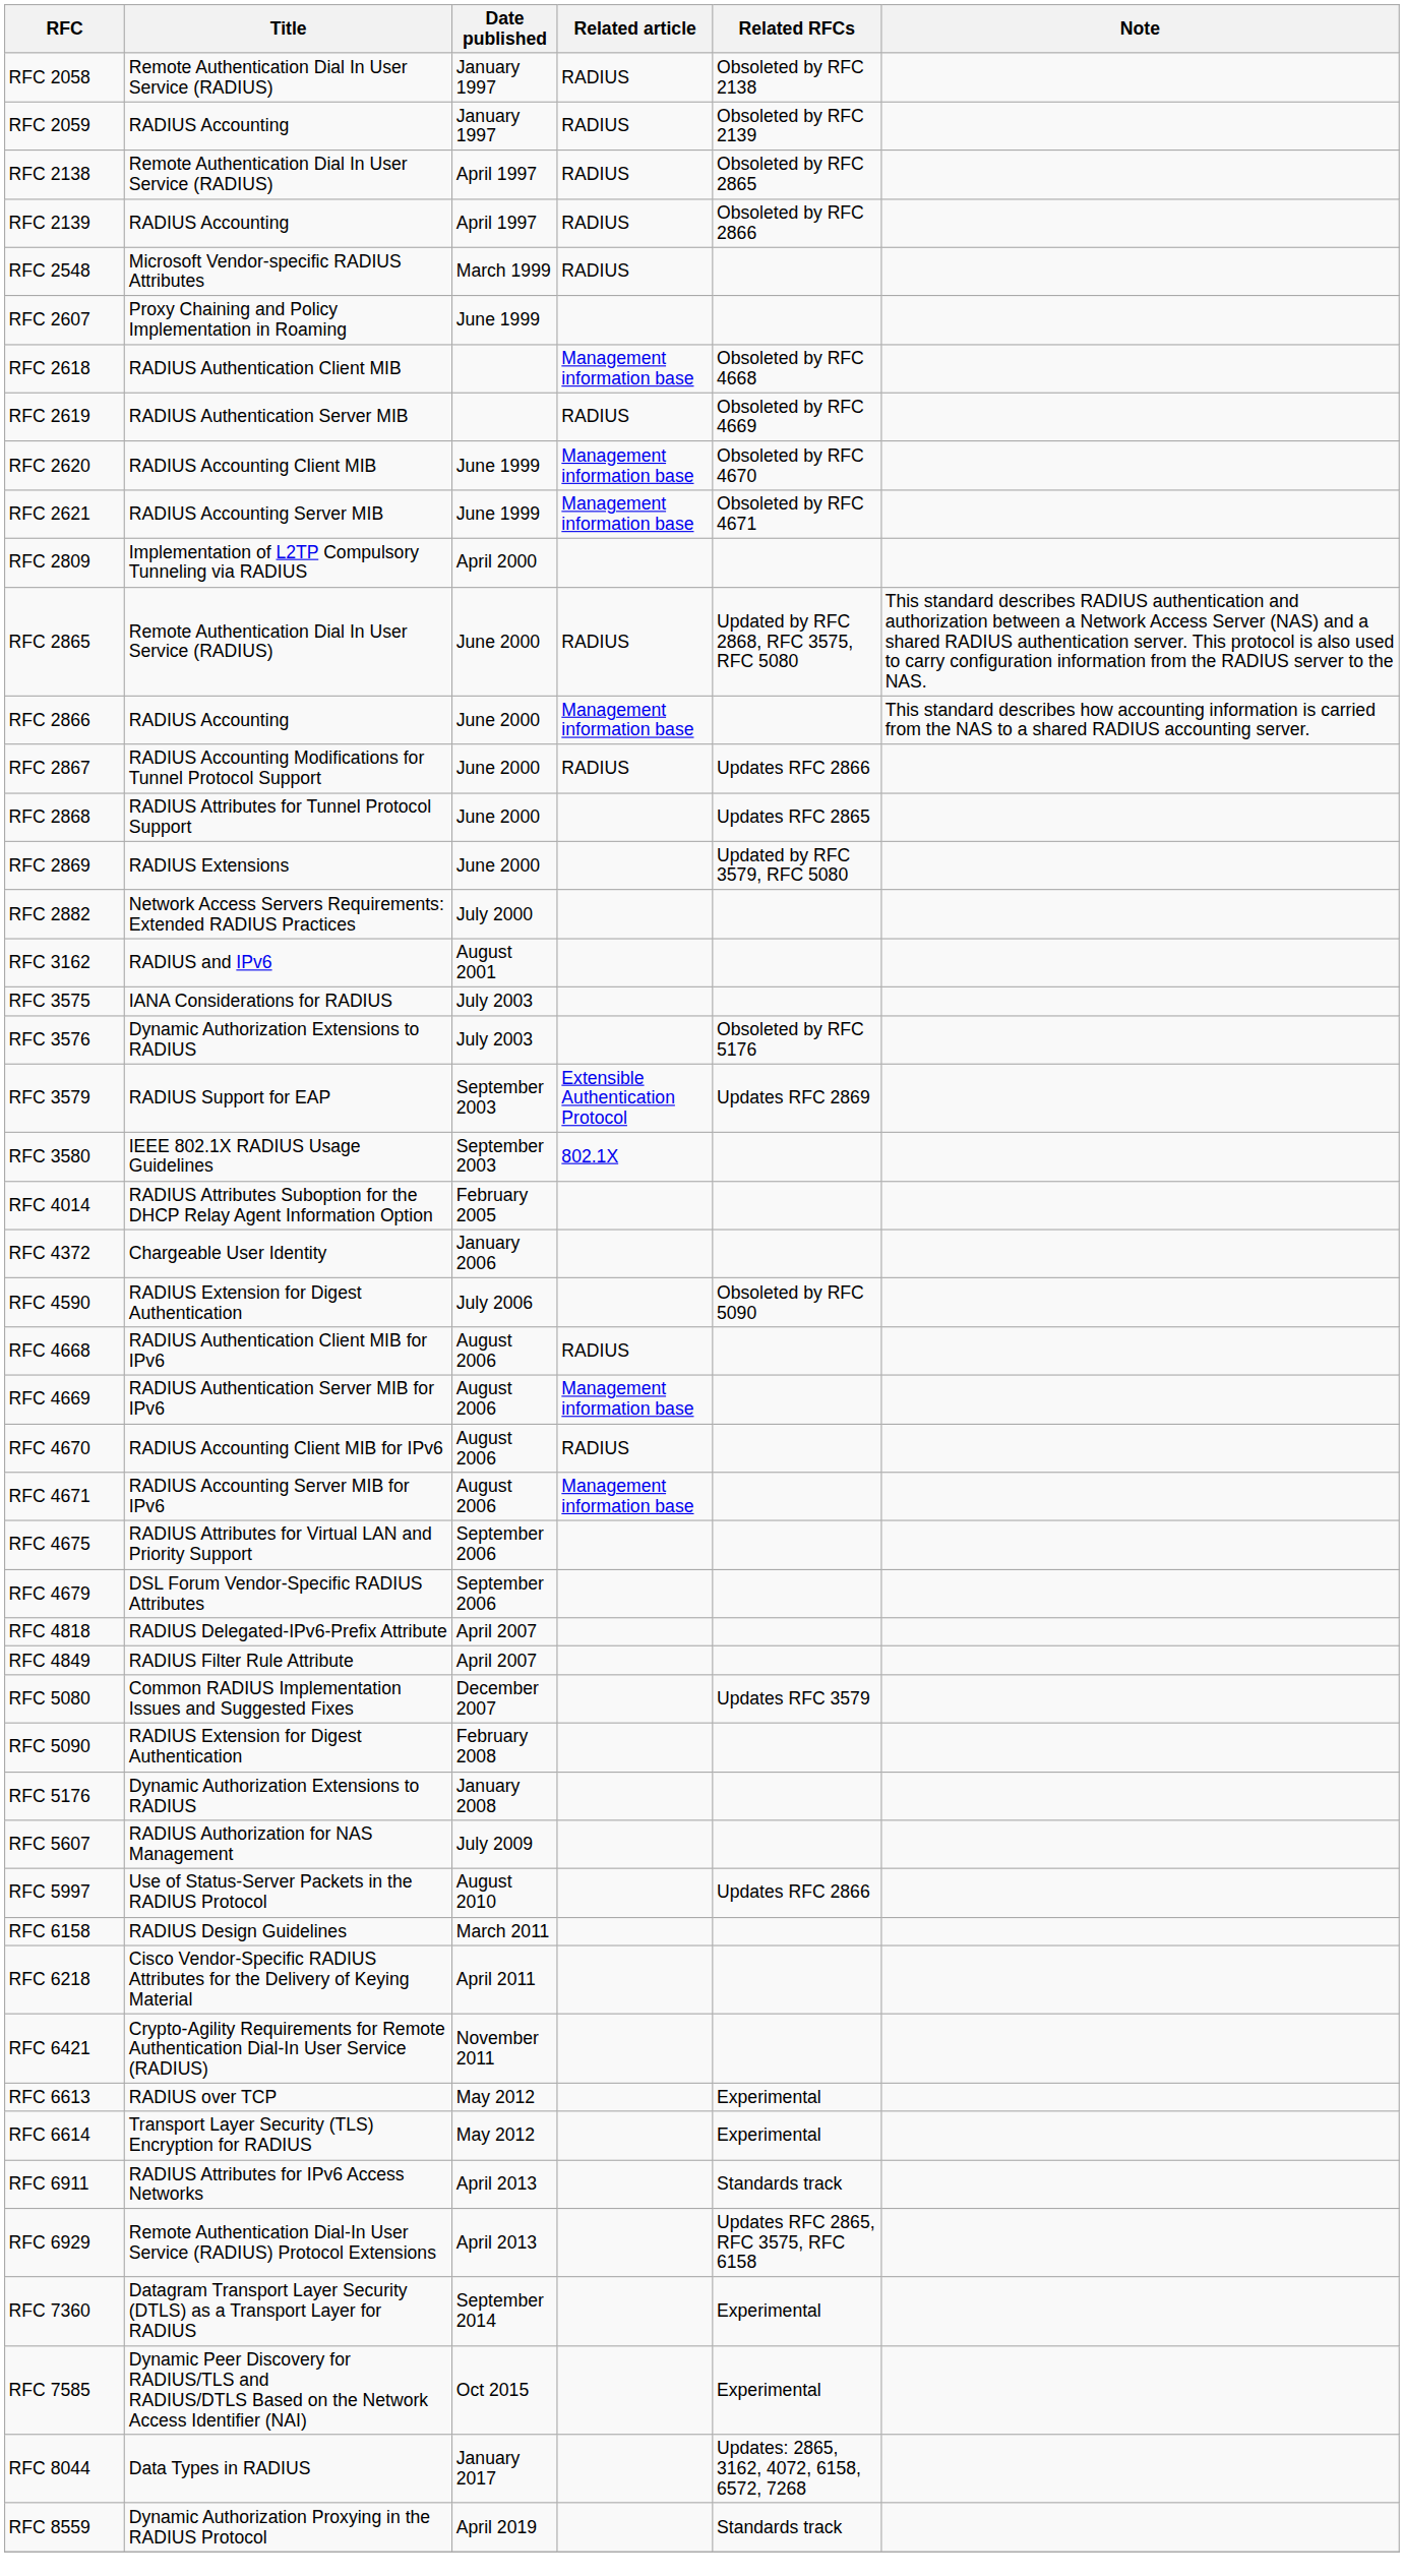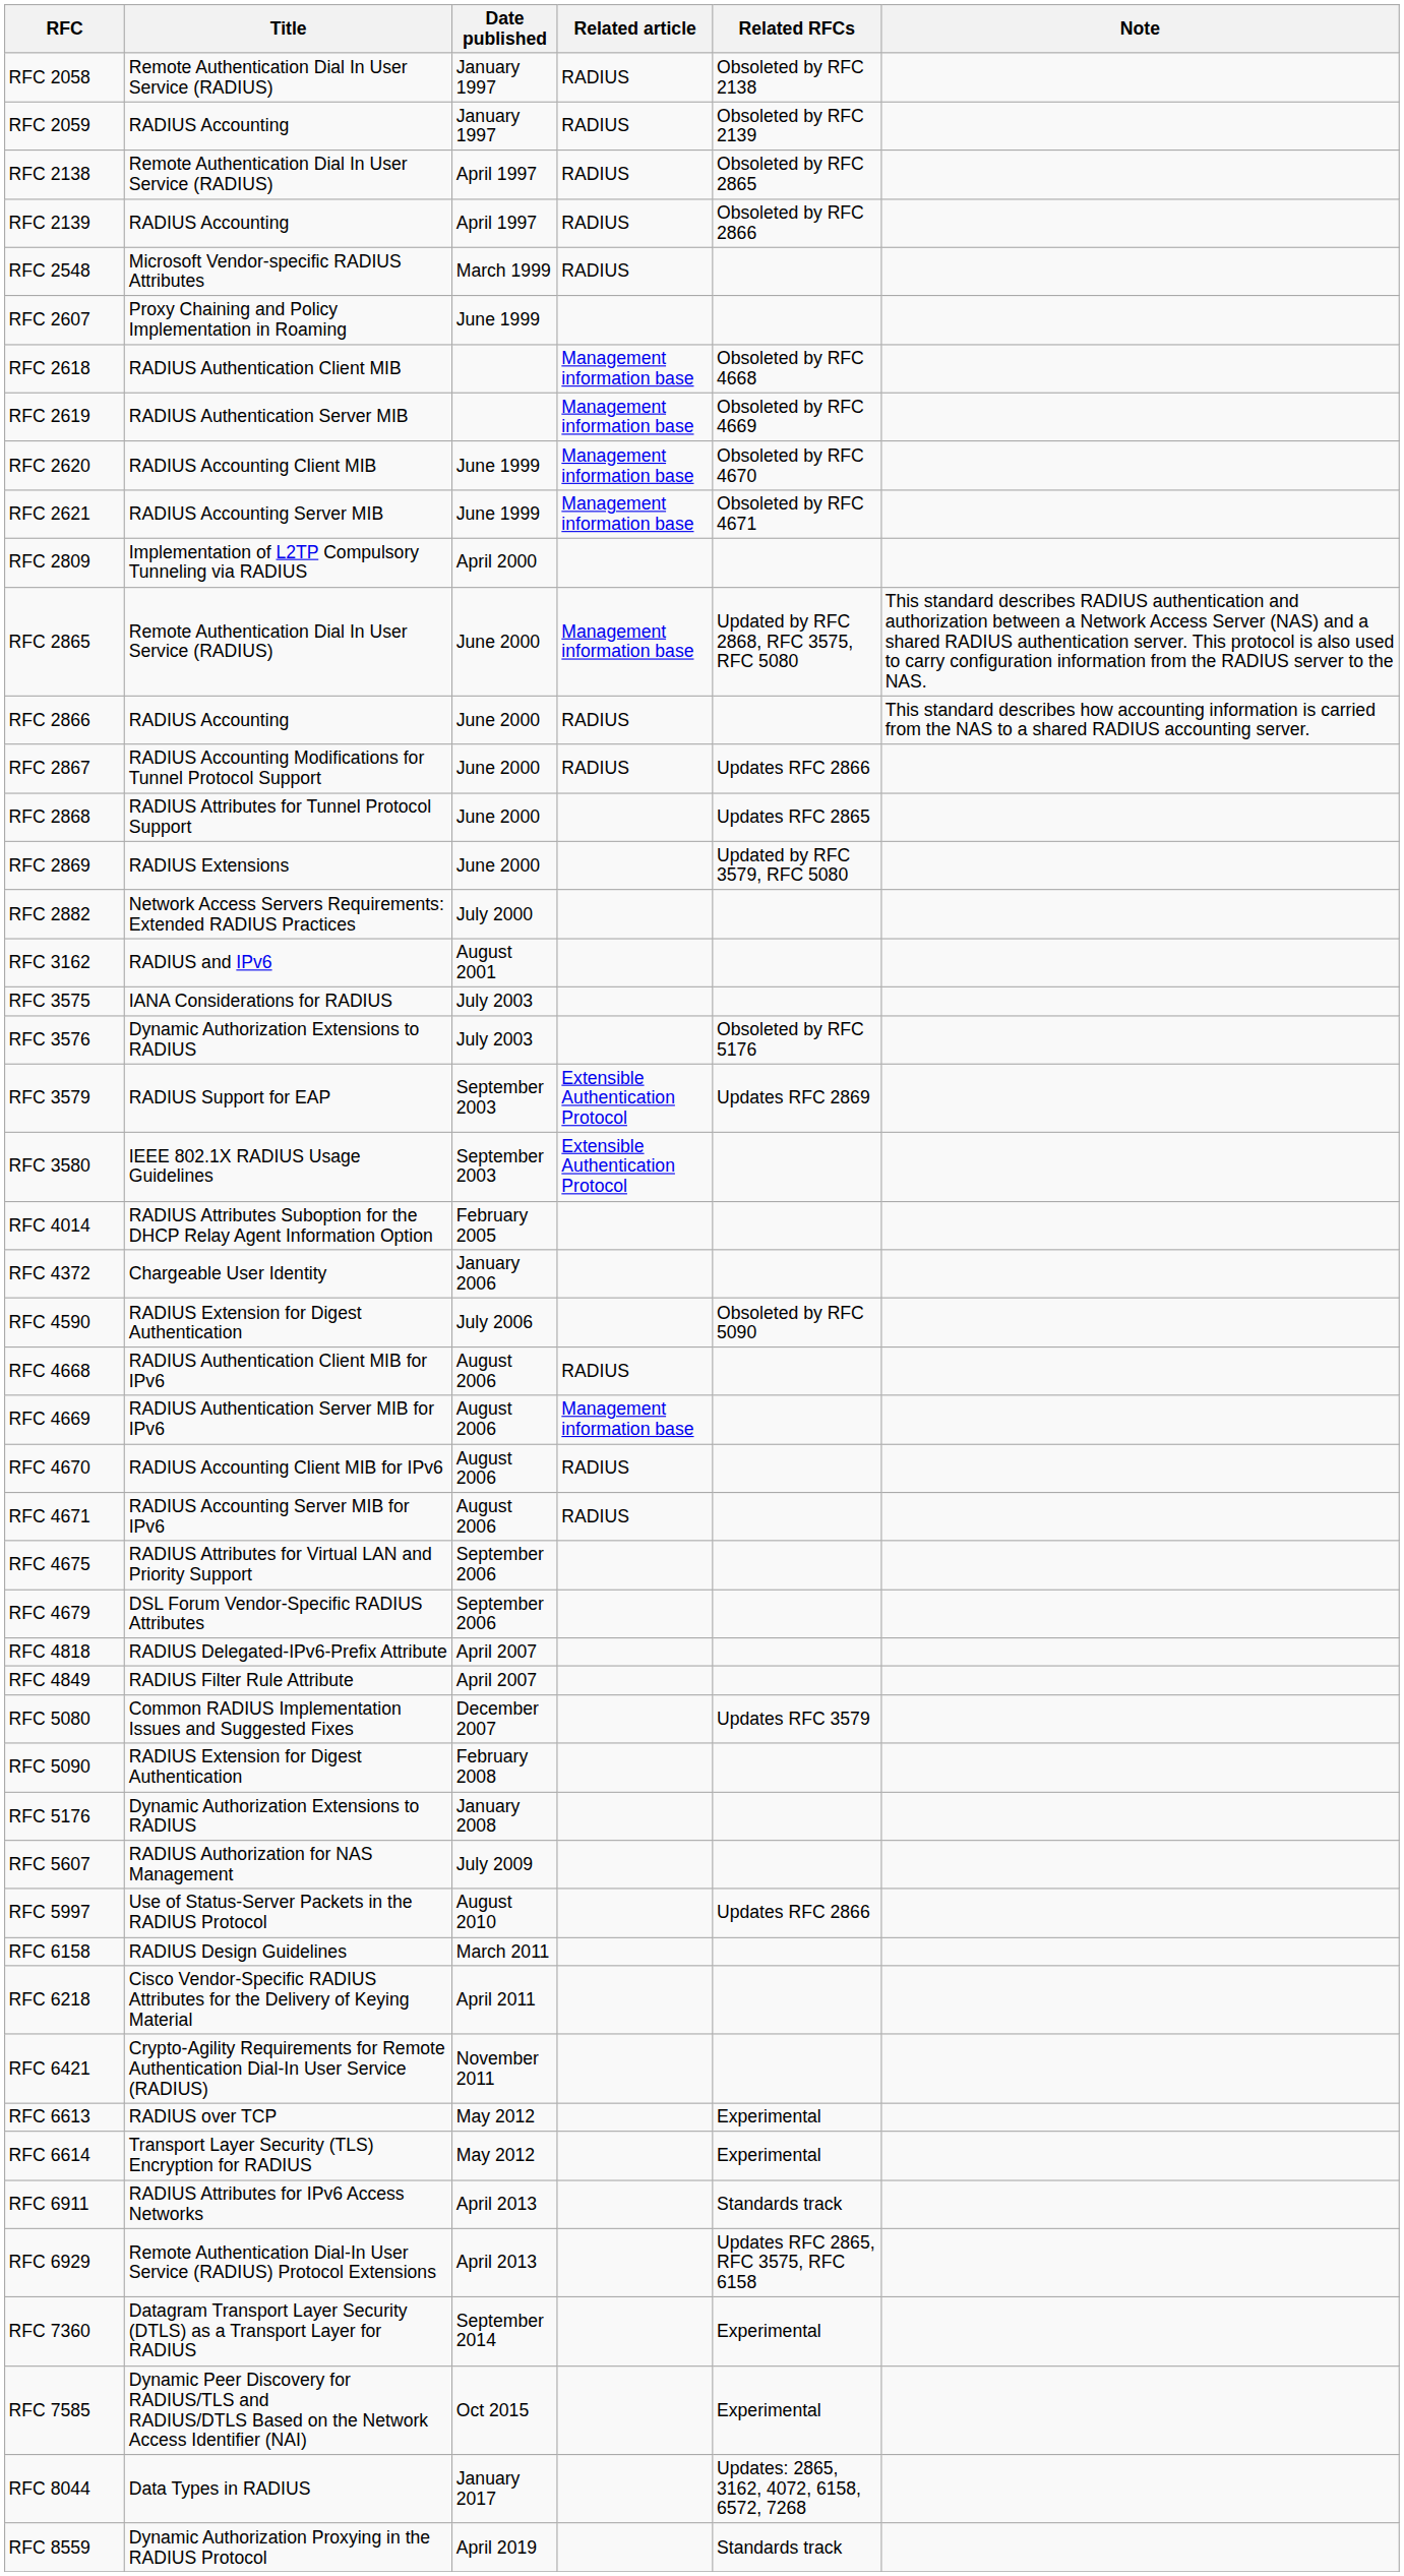 <table class="wikitable">
 <tr>
 <th width="100px">RFC</th>
 <th>Title</th>
 <th>Date published</th>
 <th>Related article</th>
 <th>Related RFCs</th>
 <th>Note</th>
 </tr>
 <tr>
 <td>RFC 2058</td>
 <td>Remote Authentication Dial In User Service (RADIUS)</td>
 <td>January 1997</td>
 <td>RADIUS</td>
 <td>Obsoleted by RFC 2138</td>
 <td></td>
 </tr>
 <tr>
 <td>RFC 2059</td>
 <td>RADIUS Accounting</td>
 <td>January 1997</td>
 <td>RADIUS</td>
 <td>Obsoleted by RFC 2139</td>
 <td></td>
 </tr>
 <tr>
 <td>RFC 2138</td>
 <td>Remote Authentication Dial In User Service (RADIUS)</td>
 <td>April 1997</td>
 <td>RADIUS</td>
 <td>Obsoleted by RFC 2865</td>
 <td></td>
 </tr>
 <tr>
 <td>RFC 2139</td>
 <td>RADIUS Accounting</td>
 <td>April 1997</td>
 <td>RADIUS</td>
 <td>Obsoleted by RFC 2866</td>
 <td></td>
 </tr>
 <tr>
 <td>RFC 2548</td>
 <td>Microsoft Vendor-specific RADIUS Attributes</td>
 <td>March 1999</td>
 <td>RADIUS</td>
 <td></td>
 <td></td>
 </tr>
 <tr>
 <td>RFC 2607</td>
 <td>Proxy Chaining and Policy Implementation in Roaming</td>
 <td>June 1999</td>
 <td></td>
 <td></td>
 <td></td>
 </tr>
 <tr>
 <td>RFC 2618</td>
 <td>RADIUS Authentication Client MIB</td>
 <td></td>
 <td><a href='#'>Management information base</a></td>
 <td>Obsoleted by RFC 4668</td>
 <td></td>
 </tr>
 <tr>
 <td>RFC 2619</td>
 <td>RADIUS Authentication Server MIB</td>
 <td></td>
-<td>RADIUS</td>
+<td><a href='#'>Management information base</a></td>
 <td>Obsoleted by RFC 4669</td>
 <td></td>
 </tr>
 <tr>
 <td>RFC 2620</td>
 <td>RADIUS Accounting Client MIB</td>
 <td>June 1999</td>
 <td><a href='#'>Management information base</a></td>
 <td>Obsoleted by RFC 4670</td>
 <td></td>
 </tr>
 <tr>
 <td>RFC 2621</td>
 <td>RADIUS Accounting Server MIB</td>
 <td>June 1999</td>
 <td><a href='#'>Management information base</a></td>
 <td>Obsoleted by RFC 4671</td>
 <td></td>
 </tr>
 <tr>
 <td>RFC 2809</td>
 <td>Implementation of <a href='#'>L2TP</a> Compulsory Tunneling via RADIUS</td>
 <td>April 2000</td>
 <td></td>
 <td></td>
 <td></td>
 </tr>
 <tr>
 <td>RFC 2865</td>
 <td>Remote Authentication Dial In User Service (RADIUS)</td>
 <td>June 2000</td>
-<td>RADIUS</td>
+<td><a href='#'>Management information base</a></td>
 <td>Updated by RFC 2868, RFC 3575, RFC 5080</td>
 <td>This standard describes RADIUS authentication and authorization between a Network Access Server (NAS) and a shared RADIUS authentication server. This protocol is also used to carry configuration information from the RADIUS server to the NAS.</td>
 </tr>
 <tr>
 <td>RFC 2866</td>
 <td>RADIUS Accounting</td>
 <td>June 2000</td>
-<td><a href='#'>Management information base</a></td>
+<td>RADIUS</td>
 <td></td>
 <td>This standard describes how accounting information is carried from the NAS to a shared RADIUS accounting server.</td>
 </tr>
 <tr>
 <td>RFC 2867</td>
 <td>RADIUS Accounting Modifications for Tunnel Protocol Support</td>
 <td>June 2000</td>
 <td>RADIUS</td>
 <td>Updates RFC 2866</td>
 <td></td>
 </tr>
 <tr>
 <td>RFC 2868</td>
 <td>RADIUS Attributes for Tunnel Protocol Support</td>
 <td>June 2000</td>
 <td></td>
 <td>Updates RFC 2865</td>
 <td></td>
 </tr>
 <tr>
 <td>RFC 2869</td>
 <td>RADIUS Extensions</td>
 <td>June 2000</td>
 <td></td>
 <td>Updated by RFC 3579, RFC 5080</td>
 <td></td>
 </tr>
 <tr>
 <td>RFC 2882</td>
 <td>Network Access Servers Requirements: Extended RADIUS Practices</td>
 <td>July 2000</td>
 <td></td>
 <td></td>
 <td></td>
 </tr>
 <tr>
 <td>RFC 3162</td>
 <td>RADIUS and <a href='#'>IPv6</a></td>
 <td>August 2001</td>
 <td></td>
 <td></td>
 <td></td>
 </tr>
 <tr>
 <td>RFC 3575</td>
 <td>IANA Considerations for RADIUS</td>
 <td>July 2003</td>
 <td></td>
 <td></td>
 <td></td>
 </tr>
 <tr>
 <td>RFC 3576</td>
 <td>Dynamic Authorization Extensions to RADIUS</td>
 <td>July 2003</td>
 <td></td>
 <td>Obsoleted by RFC 5176</td>
 <td></td>
 </tr>
 <tr>
 <td>RFC 3579</td>
 <td>RADIUS Support for EAP</td>
 <td>September 2003</td>
 <td><a href='#'>Extensible Authentication Protocol</a></td>
 <td>Updates RFC 2869</td>
 <td></td>
 </tr>
 <tr>
 <td>RFC 3580</td>
 <td>IEEE 802.1X RADIUS Usage Guidelines</td>
 <td>September 2003</td>
-<td><a href='#'>802.1X</a></td>
+<td><a href='#'>Extensible Authentication Protocol</a></td>
 <td></td>
 <td></td>
 </tr>
 <tr>
 <td>RFC 4014</td>
 <td>RADIUS Attributes Suboption for the DHCP Relay Agent Information Option</td>
 <td>February 2005</td>
 <td></td>
 <td></td>
 <td></td>
 </tr>
 <tr>
 <td>RFC 4372</td>
 <td>Chargeable User Identity</td>
 <td>January 2006</td>
 <td></td>
 <td></td>
 <td></td>
 </tr>
 <tr>
 <td>RFC 4590</td>
 <td>RADIUS Extension for Digest Authentication</td>
 <td>July 2006</td>
 <td></td>
 <td>Obsoleted by RFC 5090</td>
 <td></td>
 </tr>
 <tr>
 <td>RFC 4668</td>
 <td>RADIUS Authentication Client MIB for IPv6</td>
 <td>August 2006</td>
 <td>RADIUS</td>
 <td></td>
 <td></td>
 </tr>
 <tr>
 <td>RFC 4669</td>
 <td>RADIUS Authentication Server MIB for IPv6</td>
 <td>August 2006</td>
 <td><a href='#'>Management information base</a></td>
 <td></td>
 <td></td>
 </tr>
 <tr>
 <td>RFC 4670</td>
 <td>RADIUS Accounting Client MIB for IPv6</td>
 <td>August 2006</td>
 <td>RADIUS</td>
 <td></td>
 <td></td>
 </tr>
 <tr>
 <td>RFC 4671</td>
 <td>RADIUS Accounting Server MIB for IPv6</td>
 <td>August 2006</td>
-<td><a href='#'>Management information base</a></td>
+<td>RADIUS</td>
 <td></td>
 <td></td>
 </tr>
 <tr>
 <td>RFC 4675</td>
 <td>RADIUS Attributes for Virtual LAN and Priority Support</td>
 <td>September 2006</td>
 <td></td>
 <td></td>
 <td></td>
 </tr>
 <tr>
 <td>RFC 4679</td>
 <td>DSL Forum Vendor-Specific RADIUS Attributes</td>
 <td>September 2006</td>
 <td></td>
 <td></td>
 <td></td>
 </tr>
 <tr>
 <td>RFC 4818</td>
 <td>RADIUS Delegated-IPv6-Prefix Attribute</td>
 <td>April 2007</td>
 <td></td>
 <td></td>
 <td></td>
 </tr>
 <tr>
 <td>RFC 4849</td>
 <td>RADIUS Filter Rule Attribute</td>
 <td>April 2007</td>
 <td></td>
 <td></td>
 <td></td>
 </tr>
 <tr>
 <td>RFC 5080</td>
 <td>Common RADIUS Implementation Issues and Suggested Fixes</td>
 <td>December 2007</td>
 <td></td>
 <td>Updates RFC 3579</td>
 <td></td>
 </tr>
 <tr>
 <td>RFC 5090</td>
 <td>RADIUS Extension for Digest Authentication</td>
 <td>February 2008</td>
 <td></td>
 <td></td>
 <td></td>
 </tr>
 <tr>
 <td>RFC 5176</td>
 <td>Dynamic Authorization Extensions to RADIUS</td>
 <td>January 2008</td>
 <td></td>
 <td></td>
 <td></td>
 </tr>
 <tr>
 <td>RFC 5607</td>
 <td>RADIUS Authorization for NAS Management</td>
 <td>July 2009</td>
 <td></td>
 <td></td>
 <td></td>
 </tr>
 <tr>
 <td>RFC 5997</td>
 <td>Use of Status-Server Packets in the RADIUS Protocol</td>
 <td>August 2010</td>
 <td></td>
 <td>Updates RFC 2866</td>
 <td></td>
 </tr>
 <tr>
 <td>RFC 6158</td>
 <td>RADIUS Design Guidelines</td>
 <td>March 2011</td>
 <td></td>
 <td></td>
 <td></td>
 </tr>
 <tr>
 <td>RFC 6218</td>
 <td>Cisco Vendor-Specific RADIUS Attributes for the Delivery of Keying Material</td>
 <td>April 2011</td>
 <td></td>
 <td></td>
 <td></td>
 </tr>
 <tr>
 <td>RFC 6421</td>
 <td>Crypto-Agility Requirements for Remote Authentication Dial-In User Service (RADIUS)</td>
 <td>November 2011</td>
 <td></td>
 <td></td>
 <td></td>
 </tr>
 <tr>
 <td>RFC 6613</td>
 <td>RADIUS over TCP</td>
 <td>May 2012</td>
 <td></td>
 <td>Experimental</td>
 <td></td>
 </tr>
 <tr>
 <td>RFC 6614</td>
 <td>Transport Layer Security (TLS) Encryption for RADIUS</td>
 <td>May 2012</td>
 <td></td>
 <td>Experimental</td>
 <td></td>
 </tr>
 <tr>
 <td>RFC 6911</td>
 <td>RADIUS Attributes for IPv6 Access Networks</td>
 <td>April 2013</td>
 <td></td>
 <td>Standards track</td>
 <td></td>
 </tr>
 <tr>
 <td>RFC 6929</td>
 <td>Remote Authentication Dial-In User Service (RADIUS) Protocol Extensions</td>
 <td>April 2013</td>
 <td></td>
 <td>Updates RFC 2865, RFC 3575, RFC 6158</td>
 <td></td>
 </tr>
 <tr>
 <td>RFC 7360</td>
 <td>Datagram Transport Layer Security (DTLS) as a Transport Layer for RADIUS</td>
 <td>September 2014</td>
 <td></td>
 <td>Experimental</td>
 <td></td>
 </tr>
 <tr>
 <td>RFC 7585</td>
 <td>Dynamic Peer Discovery for RADIUS/TLS and RADIUS/DTLS Based on the Network Access Identifier (NAI)</td>
 <td>Oct 2015</td>
 <td></td>
 <td>Experimental</td>
 <td></td>
 </tr>
 <tr>
 <td>RFC 8044</td>
 <td>Data Types in RADIUS</td>
 <td>January 2017</td>
 <td></td>
 <td>Updates: 2865, 3162, 4072, 6158, 6572, 7268</td>
 <td></td>
 </tr>
 <tr>
 <td>RFC 8559</td>
 <td>Dynamic Authorization Proxying in the RADIUS Protocol</td>
 <td>April 2019</td>
 <td></td>
 <td>Standards track</td>
 <td></td>
 </tr>
 <tr>
 </tr>
 </table>
